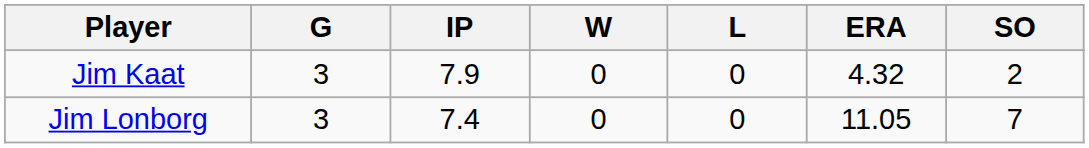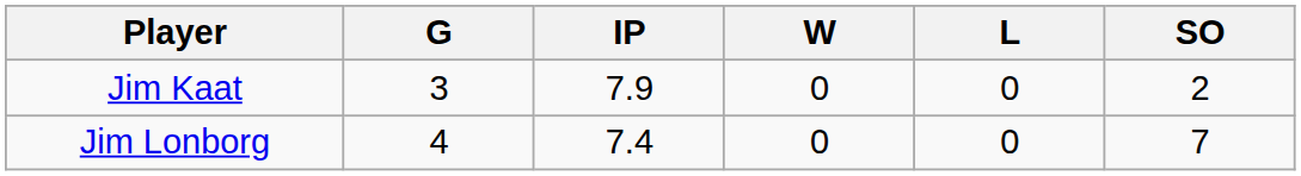 <table class="wikitable sortable">
 <tr>
 <th bgcolor="#DDDDFF" width="16%">Player</th>
 <th bgcolor="#DDDDFF" width="9%">G</th>
 <th bgcolor="#DDDDFF" width="9%">IP</th>
 <th bgcolor="#DDDDFF" width="9%">W</th>
 <th bgcolor="#DDDDFF" width="9%">L</th>
-<th bgcolor="#DDDDFF" width="9%">ERA</th>
 <th bgcolor="#DDDDFF" width="9%">SO</th>
 </tr>
 <tr align="center">
 <td><a href='#'>Jim Kaat</a></td>
 <td>3</td>
 <td>7.9</td>
 <td>0</td>
 <td>0</td>
-<td>4.32</td>
 <td>2</td>
 </tr>
 <tr align="center">
 <td><a href='#'>Jim Lonborg</a></td>
-<td>3</td>
+<td>4</td>
 <td>7.4</td>
 <td>0</td>
 <td>0</td>
-<td>11.05</td>
 <td>7</td>
 </tr>
 </table>
